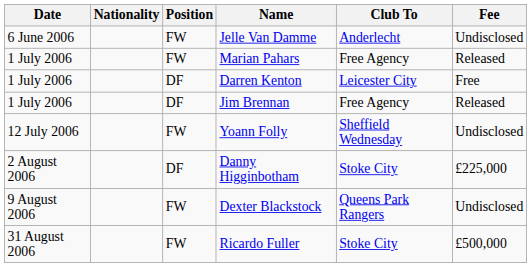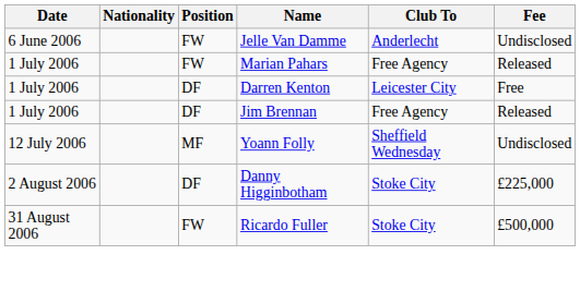 <table class="wikitable">
 <tr>
 <th>Date</th>
 <th>Nationality</th>
 <th>Position</th>
 <th>Name</th>
 <th>Club To</th>
 <th>Fee</th>
 </tr>
 <tr>
 <td>6 June 2006</td>
 <td></td>
 <td>FW</td>
 <td><a href='#'>Jelle Van Damme</a></td>
 <td><a href='#'>Anderlecht</a></td>
 <td>Undisclosed</td>
 </tr>
 <tr>
 <td>1 July 2006</td>
 <td></td>
 <td>FW</td>
 <td><a href='#'>Marian Pahars</a></td>
 <td>Free Agency</td>
 <td>Released</td>
 </tr>
 <tr>
 <td>1 July 2006</td>
 <td></td>
 <td>DF</td>
 <td><a href='#'>Darren Kenton</a></td>
 <td><a href='#'>Leicester City</a></td>
 <td>Free</td>
 </tr>
 <tr>
 <td>1 July 2006</td>
 <td></td>
 <td>DF</td>
 <td><a href='#'>Jim Brennan</a></td>
 <td>Free Agency</td>
 <td>Released</td>
 </tr>
 <tr>
 <td>12 July 2006</td>
 <td></td>
-<td>FW</td>
+<td>MF</td>
 <td><a href='#'>Yoann Folly</a></td>
 <td><a href='#'>Sheffield Wednesday</a></td>
 <td>Undisclosed</td>
 </tr>
 <tr>
 <td>2 August 2006</td>
 <td></td>
 <td>DF</td>
 <td><a href='#'>Danny Higginbotham</a></td>
 <td><a href='#'>Stoke City</a></td>
 <td>£225,000</td>
 </tr>
 <tr>
-<td>9 August 2006</td>
-<td></td>
-<td>FW</td>
-<td><a href='#'>Dexter Blackstock</a></td>
-<td><a href='#'>Queens Park Rangers</a></td>
-<td>Undisclosed</td>
-</tr>
-<tr>
 <td>31 August 2006</td>
 <td></td>
 <td>FW</td>
 <td><a href='#'>Ricardo Fuller</a></td>
 <td><a href='#'>Stoke City</a></td>
 <td>£500,000</td>
 </tr>
 </table>
